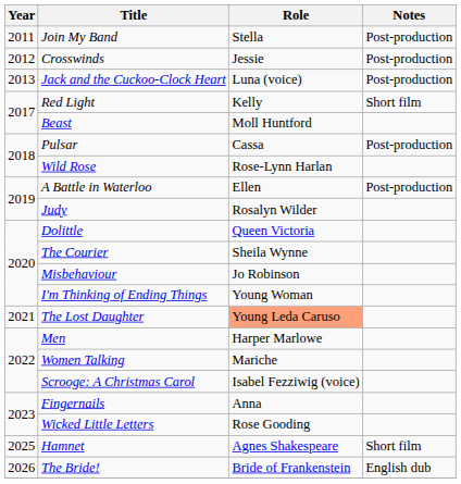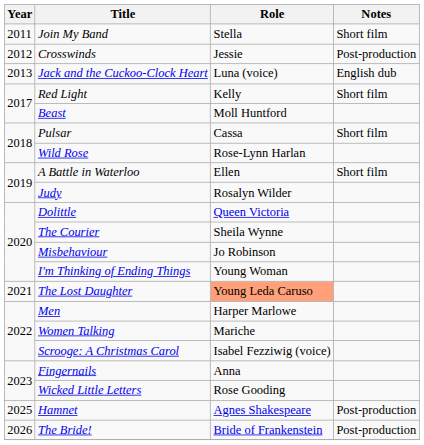 <table class="wikitable sortable">
 <tr>
 <th>Year</th>
 <th>Title</th>
 <th>Role</th>
 <th class="unsortable">Notes</th>
 </tr>
 <tr>
 <td>2011</td>
 <td><em>Join My Band</em></td>
 <td>Stella</td>
-<td>Post-production</td>
+<td>Short film</td>
 </tr>
 <tr>
 <td>2012</td>
 <td><em>Crosswinds</em></td>
 <td>Jessie</td>
 <td>Post-production</td>
 </tr>
 <tr>
 <td>2013</td>
 <td><em><a href='#'>Jack and the Cuckoo-Clock Heart</a></em></td>
 <td>Luna (voice)</td>
-<td>Post-production</td>
+<td>English dub</td>
 </tr>
 <tr>
 <td rowspan="2">2017</td>
 <td><em>Red Light</em></td>
 <td>Kelly</td>
 <td>Short film</td>
 </tr>
 <tr>
 <td><em><a href='#'>Beast</a></em></td>
 <td>Moll Huntford</td>
 <td></td>
 </tr>
 <tr>
 <td rowspan="2">2018</td>
 <td><em>Pulsar</em></td>
 <td>Cassa</td>
-<td>Post-production</td>
+<td>Short film</td>
 </tr>
 <tr>
 <td><em><a href='#'>Wild Rose</a></em></td>
 <td>Rose-Lynn Harlan</td>
 <td></td>
 </tr>
 <tr>
 <td rowspan="2">2019</td>
 <td><em>A Battle in Waterloo</em></td>
 <td>Ellen</td>
-<td>Post-production</td>
+<td>Short film</td>
 </tr>
 <tr>
 <td><em><a href='#'>Judy</a></em></td>
 <td>Rosalyn Wilder</td>
 <td></td>
 </tr>
 <tr>
 <td rowspan="4">2020</td>
 <td><em><a href='#'>Dolittle</a></em></td>
 <td><a href='#'>Queen Victoria</a></td>
 <td></td>
 </tr>
 <tr>
 <td><em><a href='#'>The Courier</a></em></td>
 <td>Sheila Wynne</td>
 <td></td>
 </tr>
 <tr>
 <td><em><a href='#'>Misbehaviour</a></em></td>
 <td>Jo Robinson</td>
 <td></td>
 </tr>
 <tr>
 <td><em><a href='#'>I'm Thinking of Ending Things</a></em></td>
 <td>Young Woman</td>
 <td></td>
 </tr>
 <tr>
 <td>2021</td>
 <td><em><a href='#'>The Lost Daughter</a></em></td>
 <td style="background: lightsalmon;">Young Leda Caruso</td>
 <td></td>
 </tr>
 <tr>
 <td rowspan="3">2022</td>
 <td><em><a href='#'>Men</a></em></td>
 <td>Harper Marlowe</td>
 <td></td>
 </tr>
 <tr>
 <td><em><a href='#'>Women Talking</a></em></td>
 <td>Mariche</td>
 <td></td>
 </tr>
 <tr>
 <td><em><a href='#'>Scrooge: A Christmas Carol</a></em></td>
 <td>Isabel Fezziwig (voice)</td>
 <td></td>
 </tr>
 <tr>
 <td rowspan="2">2023</td>
 <td><em><a href='#'>Fingernails</a></em></td>
 <td>Anna</td>
 <td></td>
 </tr>
 <tr>
 <td><em><a href='#'>Wicked Little Letters</a></em></td>
 <td>Rose Gooding</td>
 <td></td>
 </tr>
 <tr>
 <td>2025</td>
 <td><em><a href='#'>Hamnet</a></em></td>
 <td><a href='#'>Agnes Shakespeare</a></td>
-<td>Short film</td>
+<td>Post-production</td>
 </tr>
 <tr>
 <td>2026</td>
 <td><em><a href='#'>The Bride!</a></em></td>
 <td><a href='#'>Bride of Frankenstein</a></td>
-<td>English dub</td>
+<td>Post-production</td>
 </tr>
 <tr>
 </tr>
 </table>
